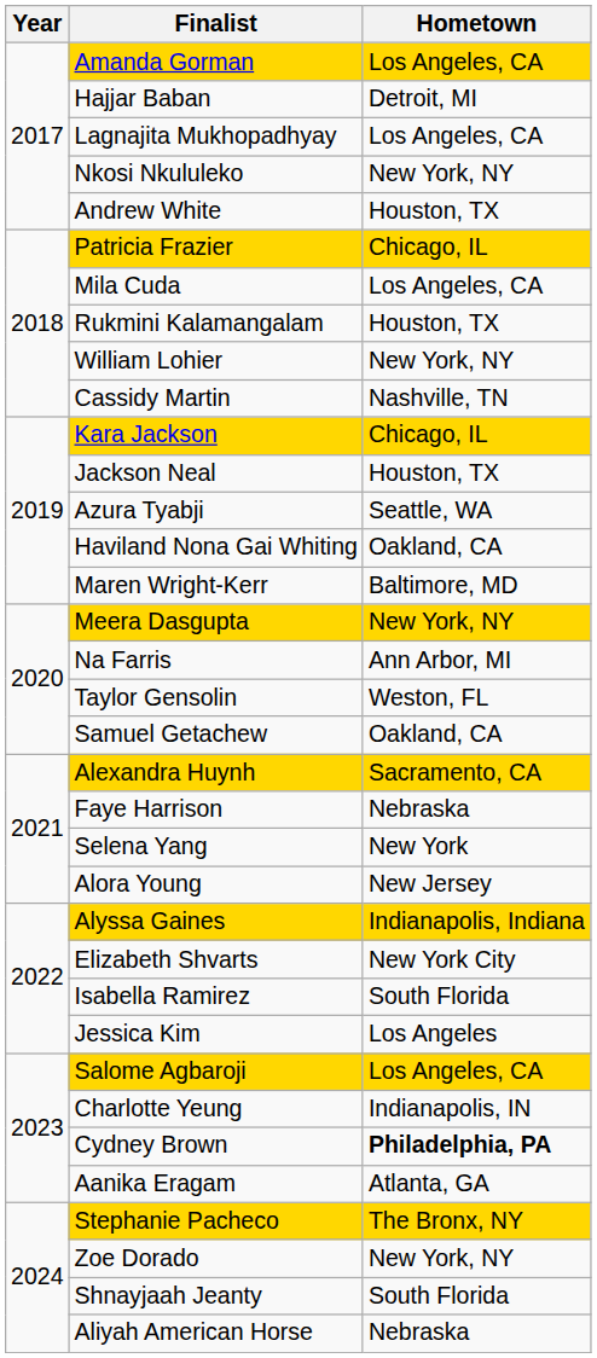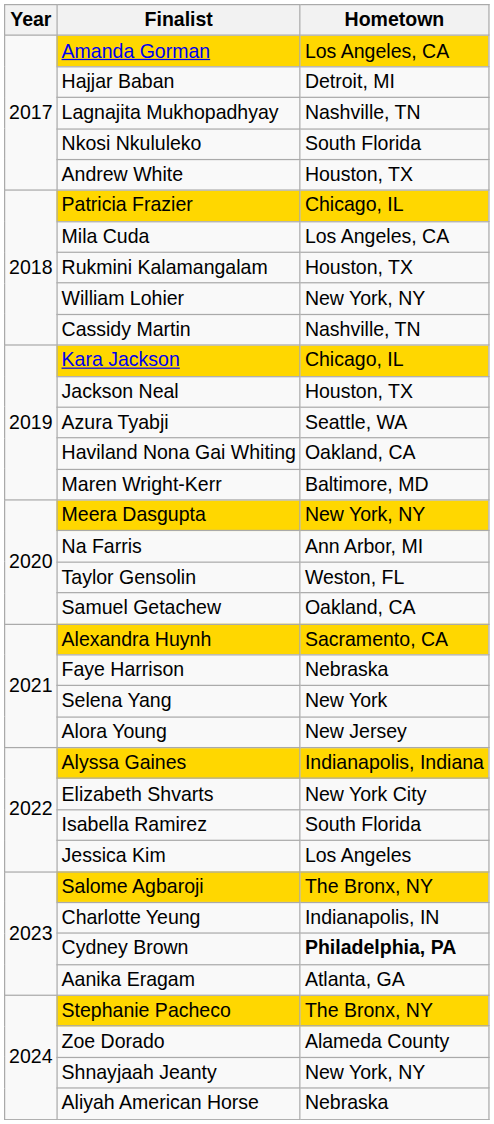 <table class="sortable wikitable" width=%100>
 <tr>
 <th>Year</th>
 <th>Finalist</th>
 <th>Hometown</th>
 </tr>
 <tr>
 <td rowspan="5">2017</td>
 <td style="background:gold;white-space:nowrap"><a href='#'>Amanda Gorman</a></td>
 <td style="background:gold;white-space:nowrap">Los Angeles, CA</td>
 </tr>
 <tr>
 <td>Hajjar Baban</td>
 <td>Detroit, MI</td>
 </tr>
 <tr>
 <td>Lagnajita Mukhopadhyay</td>
-<td>Los Angeles, CA</td>
+<td>Nashville, TN</td>
 </tr>
 <tr>
 <td>Nkosi Nkululeko</td>
-<td>New York, NY</td>
+<td>South Florida</td>
 </tr>
 <tr>
 <td>Andrew White</td>
 <td>Houston, TX</td>
 </tr>
 <tr>
 <td rowspan="5">2018</td>
 <td style="background:gold;white-space:nowrap">Patricia Frazier</td>
 <td style="background:gold;white-space:nowrap">Chicago, IL</td>
 </tr>
 <tr>
 <td>Mila Cuda</td>
 <td>Los Angeles, CA</td>
 </tr>
 <tr>
 <td>Rukmini Kalamangalam</td>
 <td>Houston, TX</td>
 </tr>
 <tr>
 <td>William Lohier</td>
 <td>New York, NY</td>
 </tr>
 <tr>
 <td>Cassidy Martin</td>
 <td>Nashville, TN</td>
 </tr>
 <tr>
 <td rowspan="5">2019</td>
 <td style="background:gold;white-space:nowrap"><a href='#'>Kara Jackson</a></td>
 <td style="background:gold;white-space:nowrap">Chicago, IL</td>
 </tr>
 <tr>
 <td>Jackson Neal</td>
 <td>Houston, TX</td>
 </tr>
 <tr>
 <td>Azura Tyabji</td>
 <td>Seattle, WA</td>
 </tr>
 <tr>
 <td>Haviland Nona Gai Whiting</td>
 <td>Oakland, CA</td>
 </tr>
 <tr>
 <td>Maren Wright-Kerr</td>
 <td>Baltimore, MD</td>
 </tr>
 <tr>
 <td rowspan="4">2020</td>
 <td style="background:gold;white-space:nowrap">Meera Dasgupta</td>
 <td style="background:gold;white-space:nowrap">New York, NY</td>
 </tr>
 <tr>
 <td>Na Farris</td>
 <td>Ann Arbor, MI</td>
 </tr>
 <tr>
 <td>Taylor Gensolin</td>
 <td>Weston, FL</td>
 </tr>
 <tr>
 <td>Samuel Getachew</td>
 <td>Oakland, CA</td>
 </tr>
 <tr>
 <td rowspan="4">2021</td>
 <td style="background:gold;white-space:nowrap">Alexandra Huynh</td>
 <td style="background:gold;white-space:nowrap">Sacramento, CA</td>
 </tr>
 <tr>
 <td>Faye Harrison</td>
 <td>Nebraska</td>
 </tr>
 <tr>
 <td>Selena Yang</td>
 <td>New York</td>
 </tr>
 <tr>
 <td>Alora Young</td>
 <td>New Jersey</td>
 </tr>
 <tr>
 <td rowspan="4">2022</td>
 <td style="background:gold;white-space:nowrap">Alyssa Gaines</td>
 <td style="background:gold;white-space:nowrap">Indianapolis, Indiana</td>
 </tr>
 <tr>
 <td>Elizabeth Shvarts</td>
 <td>New York City</td>
 </tr>
 <tr>
 <td>Isabella Ramirez</td>
 <td>South Florida</td>
 </tr>
 <tr>
 <td>Jessica Kim</td>
 <td>Los Angeles</td>
 </tr>
 <tr>
 <td rowspan="4">2023</td>
 <td style="background:gold;white-space:nowrap">Salome Agbaroji</td>
-<td style="background:gold;white-space:nowrap">Los Angeles, CA</td>
+<td style="background:gold;white-space:nowrap">The Bronx, NY</td>
 </tr>
 <tr>
 <td>Charlotte Yeung</td>
 <td>Indianapolis, IN</td>
 </tr>
 <tr>
 <td>Cydney Brown</td>
 <td><strong>Philadelphia, PA</strong></td>
 </tr>
 <tr>
 <td>Aanika Eragam</td>
 <td>Atlanta, GA</td>
 </tr>
 <tr>
 <td rowspan="4">2024</td>
 <td style="background:gold;white-space:nowrap">Stephanie Pacheco</td>
 <td style="background:gold;white-space:nowrap">The Bronx, NY</td>
 </tr>
 <tr>
 <td>Zoe Dorado</td>
-<td>New York, NY</td>
+<td>Alameda County</td>
 </tr>
 <tr>
 <td>Shnayjaah Jeanty</td>
-<td>South Florida</td>
+<td>New York, NY</td>
 </tr>
 <tr>
 <td>Aliyah American Horse</td>
 <td>Nebraska</td>
 </tr>
 </table>
